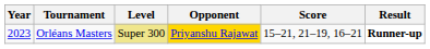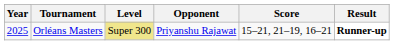 <table class="sortable wikitable" style="font-size: 90%;">
 <tr>
 <th>Year</th>
 <th>Tournament</th>
 <th>Level</th>
 <th>Opponent</th>
 <th>Score</th>
 <th>Result</th>
 </tr>
 <tr>
-<td align="center"><a href='#'>2023</a></td>
+<td align="center"><a href='#'>2025</a></td>
 <td align="left"><a href='#'>Orléans Masters</a></td>
 <td align="left" style="background: khaki;">Super 300</td>
-<td align="left" style="background: gold;"> <a href='#'>Priyanshu Rajawat</a></td>
+<td align="left"> <a href='#'>Priyanshu Rajawat</a></td>
 <td align="left">15–21, 21–19, 16–21</td>
 <td style="text-align:left; background:white"> <strong>Runner-up</strong></td>
 </tr>
 </table>
